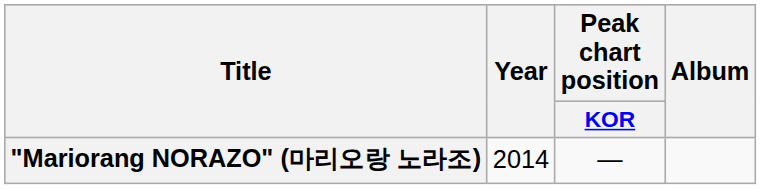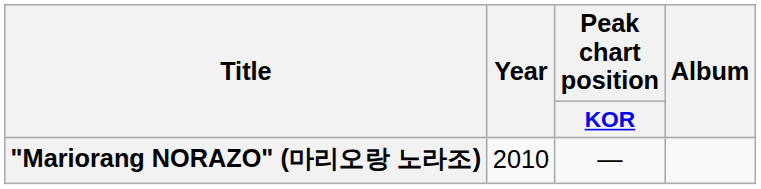 <table class="wikitable plainrowheaders" style="text-align:center;">
 <tr>
 <th scope="col" rowspan="2">Title</th>
 <th scope="col" rowspan="2">Year</th>
 <th scope="col">Peak chart position</th>
 <th scope="col" rowspan="2">Album</th>
 </tr>
 <tr>
 <th scope="col" style="width:3em;font-size:90%;"><a href='#'>KOR</a></th>
 </tr>
 <tr>
 <th scope="row">"Mariorang NORAZO" (마리오랑 노라조) </th>
-<td>2014</td>
+<td>2010</td>
 <td>—</td>
 <td></td>
 </tr>
 </table>
